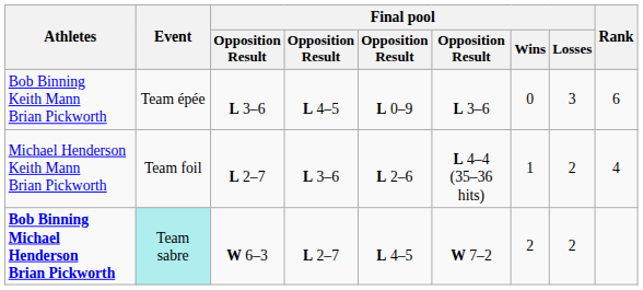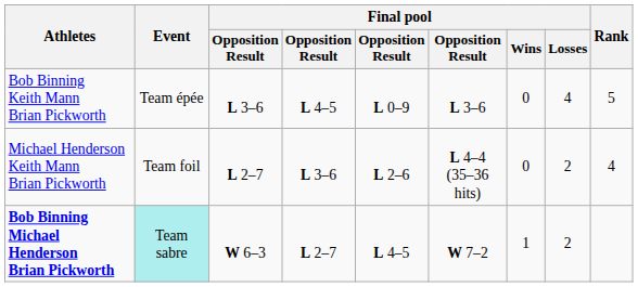 <table class=wikitable style="font-size:90%;text-align:center">
 <tr>
 <th rowspan=2>Athletes</th>
 <th rowspan=2>Event</th>
 <th colspan=6>Final pool</th>
 <th rowspan=2>Rank</th>
 </tr>
 <tr style="font-size:95%">
 <th>Opposition<br>Result</th>
 <th>Opposition<br>Result</th>
 <th>Opposition<br>Result</th>
 <th>Opposition<br>Result</th>
 <th>Wins</th>
 <th>Losses</th>
 </tr>
 <tr>
 <td style="text-align:left;"><a href='#'>Bob Binning</a><br><a href='#'>Keith Mann</a><br><a href='#'>Brian Pickworth</a></td>
 <td>Team épée</td>
 <td><br><strong>L</strong> 3–6</td>
 <td><br><strong>L</strong> 4–5</td>
 <td><br><strong>L</strong> 0–9</td>
 <td><br><strong>L</strong> 3–6</td>
 <td>0</td>
-<td>3</td>
-<td>6</td>
+<td>4</td>
+<td>5</td>
 </tr>
 <tr>
 <td style="text-align:left;"><a href='#'>Michael Henderson</a><br><a href='#'>Keith Mann</a><br><a href='#'>Brian Pickworth</a></td>
 <td>Team foil</td>
 <td><br><strong>L</strong> 2–7</td>
 <td><br><strong>L</strong> 3–6</td>
 <td><br><strong>L</strong> 2–6</td>
 <td><br><strong>L</strong> 4–4<br>(35–36 hits)</td>
-<td>1</td>
+<td>0</td>
 <td>2</td>
 <td>4</td>
 </tr>
 <tr>
 <td style="text-align:left;"><strong><a href='#'>Bob Binning</a><br><a href='#'>Michael Henderson</a><br><a href='#'>Brian Pickworth</a></strong></td>
 <td style="background: paleturquoise;">Team sabre</td>
 <td><br><strong>W</strong> 6–3</td>
 <td><br><strong>L</strong> 2–7</td>
 <td><br><strong>L</strong> 4–5</td>
 <td><br><strong>W</strong> 7–2</td>
-<td>2</td>
+<td>1</td>
 <td>2</td>
 <td></td>
 </tr>
 </table>
